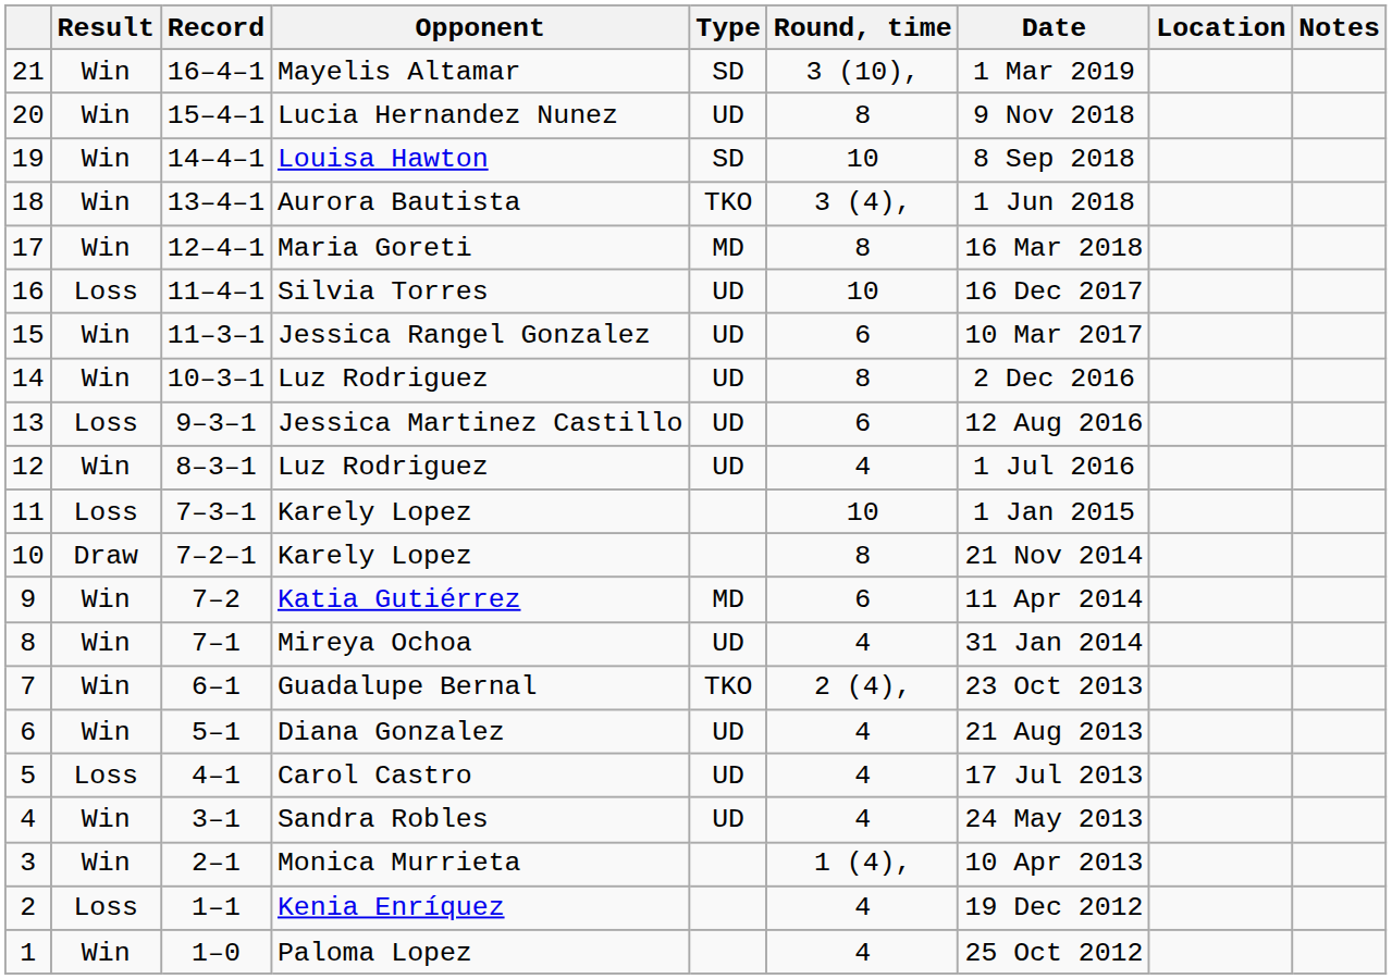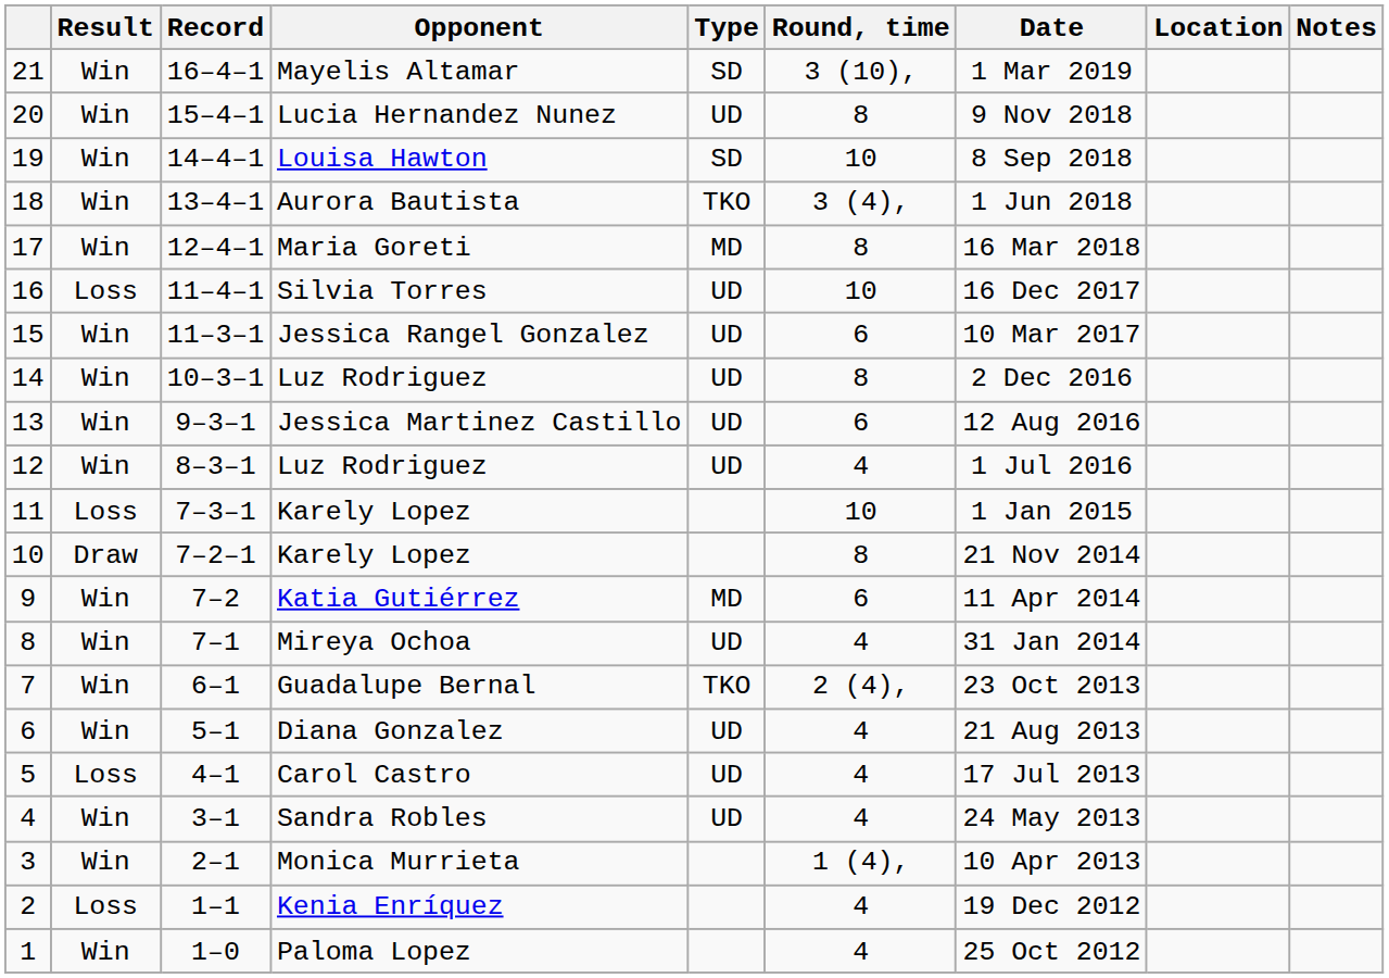 <table class=wikitable style=text-align:center>
 <tr>
 <th></th>
 <th>Result</th>
 <th>Record</th>
 <th>Opponent</th>
 <th>Type</th>
 <th>Round, time</th>
 <th>Date</th>
 <th>Location</th>
 <th>Notes</th>
 </tr>
 <tr>
 <td>21</td>
 <td>Win</td>
 <td>16–4–1</td>
 <td align=left>Mayelis Altamar</td>
 <td>SD</td>
 <td>3 (10), </td>
 <td>1 Mar 2019</td>
 <td align=left></td>
 <td align=left></td>
 </tr>
 <tr>
 <td>20</td>
 <td>Win</td>
 <td>15–4–1</td>
 <td align=left>Lucia Hernandez Nunez</td>
 <td>UD</td>
 <td>8</td>
 <td>9 Nov 2018</td>
 <td align=left></td>
 <td align=left></td>
 </tr>
 <tr>
 <td>19</td>
 <td>Win</td>
 <td>14–4–1</td>
 <td align=left><a href='#'>Louisa Hawton</a></td>
 <td>SD</td>
 <td>10</td>
 <td>8 Sep 2018</td>
 <td align=left></td>
 <td align=left></td>
 </tr>
 <tr>
 <td>18</td>
 <td>Win</td>
 <td>13–4–1</td>
 <td align=left>Aurora Bautista</td>
 <td>TKO</td>
 <td>3 (4), </td>
 <td>1 Jun 2018</td>
 <td align=left></td>
 <td align=left></td>
 </tr>
 <tr>
 <td>17</td>
 <td>Win</td>
 <td>12–4–1</td>
 <td align=left>Maria Goreti</td>
 <td>MD</td>
 <td>8</td>
 <td>16 Mar 2018</td>
 <td align=left></td>
 <td align=left></td>
 </tr>
 <tr>
 <td>16</td>
 <td>Loss</td>
 <td>11–4–1</td>
 <td align=left>Silvia Torres</td>
 <td>UD</td>
 <td>10</td>
 <td>16 Dec 2017</td>
 <td align=left></td>
 <td align=left></td>
 </tr>
 <tr>
 <td>15</td>
 <td>Win</td>
 <td>11–3–1</td>
 <td align=left>Jessica Rangel Gonzalez</td>
 <td>UD</td>
 <td>6</td>
 <td>10 Mar 2017</td>
 <td align=left></td>
 <td align=left></td>
 </tr>
 <tr>
 <td>14</td>
 <td>Win</td>
 <td>10–3–1</td>
 <td align=left>Luz Rodriguez</td>
 <td>UD</td>
 <td>8</td>
 <td>2 Dec 2016</td>
 <td align=left></td>
 <td align=left></td>
 </tr>
 <tr>
 <td>13</td>
-<td>Loss</td>
+<td>Win</td>
 <td>9–3–1</td>
 <td align=left>Jessica Martinez Castillo</td>
 <td>UD</td>
 <td>6</td>
 <td>12 Aug 2016</td>
 <td align=left></td>
 <td align=left></td>
 </tr>
 <tr>
 <td>12</td>
 <td>Win</td>
 <td>8–3–1</td>
 <td align=left>Luz Rodriguez</td>
 <td>UD</td>
 <td>4</td>
 <td>1 Jul 2016</td>
 <td align=left></td>
 <td align=left></td>
 </tr>
 <tr>
 <td>11</td>
 <td>Loss</td>
 <td>7–3–1</td>
 <td align=left>Karely Lopez</td>
 <td></td>
 <td>10</td>
 <td>1 Jan 2015</td>
 <td align=left></td>
 <td align=left></td>
 </tr>
 <tr>
 <td>10</td>
 <td>Draw</td>
 <td>7–2–1</td>
 <td align=left>Karely Lopez</td>
 <td></td>
 <td>8</td>
 <td>21 Nov 2014</td>
 <td align=left></td>
 <td align=left></td>
 </tr>
 <tr>
 <td>9</td>
 <td>Win</td>
 <td>7–2</td>
 <td align=left><a href='#'>Katia Gutiérrez</a></td>
 <td>MD</td>
 <td>6</td>
 <td>11 Apr 2014</td>
 <td align=left></td>
 <td align=left></td>
 </tr>
 <tr>
 <td>8</td>
 <td>Win</td>
 <td>7–1</td>
 <td align=left>Mireya Ochoa</td>
 <td>UD</td>
 <td>4</td>
 <td>31 Jan 2014</td>
 <td align=left></td>
 <td align=left></td>
 </tr>
 <tr>
 <td>7</td>
 <td>Win</td>
 <td>6–1</td>
 <td align=left>Guadalupe Bernal</td>
 <td>TKO</td>
 <td>2 (4), </td>
 <td>23 Oct 2013</td>
 <td align=left></td>
 <td align=left></td>
 </tr>
 <tr>
 <td>6</td>
 <td>Win</td>
 <td>5–1</td>
 <td align=left>Diana Gonzalez</td>
 <td>UD</td>
 <td>4</td>
 <td>21 Aug 2013</td>
 <td align=left></td>
 <td align=left></td>
 </tr>
 <tr>
 <td>5</td>
 <td>Loss</td>
 <td>4–1</td>
 <td align=left>Carol Castro</td>
 <td>UD</td>
 <td>4</td>
 <td>17 Jul 2013</td>
 <td align=left></td>
 <td align=left></td>
 </tr>
 <tr>
 <td>4</td>
 <td>Win</td>
 <td>3–1</td>
 <td align=left>Sandra Robles</td>
 <td>UD</td>
 <td>4</td>
 <td>24 May 2013</td>
 <td align=left></td>
 <td align=left></td>
 </tr>
 <tr>
 <td>3</td>
 <td>Win</td>
 <td>2–1</td>
 <td align=left>Monica Murrieta</td>
 <td></td>
 <td>1 (4), </td>
 <td>10 Apr 2013</td>
 <td align=left></td>
 <td align=left></td>
 </tr>
 <tr>
 <td>2</td>
 <td>Loss</td>
 <td>1–1</td>
 <td align=left><a href='#'>Kenia Enríquez</a></td>
 <td></td>
 <td>4</td>
 <td>19 Dec 2012</td>
 <td align=left></td>
 <td align=left></td>
 </tr>
 <tr>
 <td>1</td>
 <td>Win</td>
 <td>1–0</td>
 <td align=left>Paloma Lopez</td>
 <td></td>
 <td>4</td>
 <td>25 Oct 2012</td>
 <td align=left></td>
 <td align=left></td>
 </tr>
 </table>
